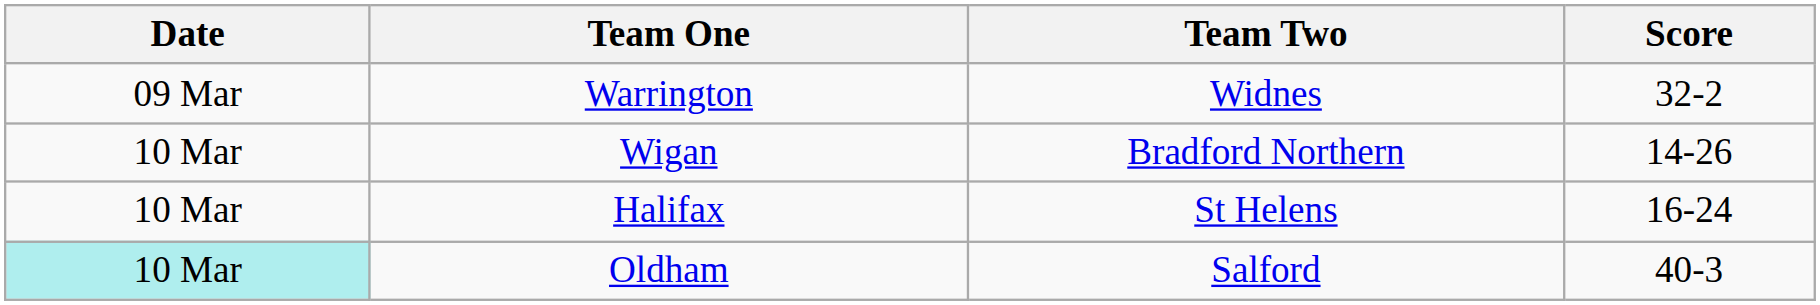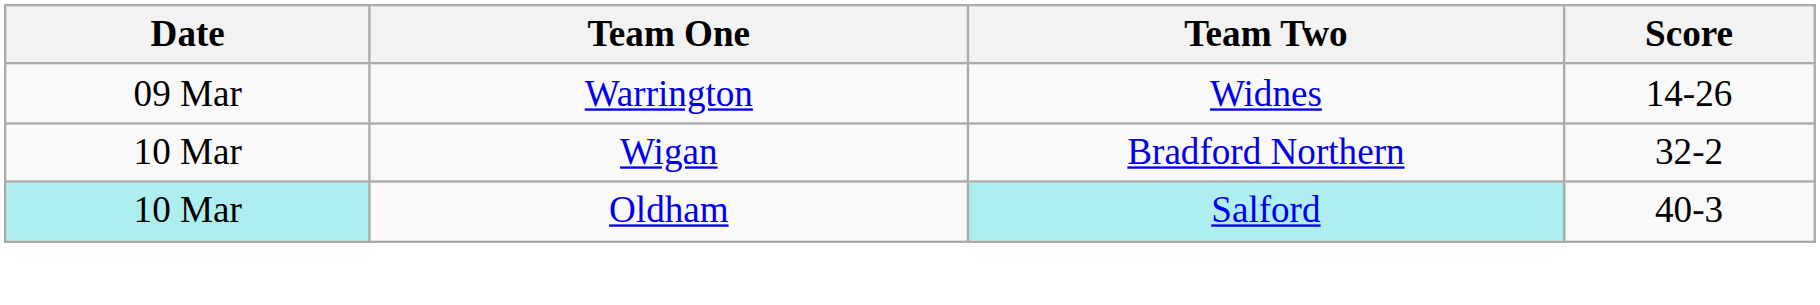 <table class="wikitable" style="text-align: center">
 <tr>
 <th width=150>Date</th>
 <th width=250>Team One</th>
 <th width=250>Team Two</th>
 <th width=100>Score</th>
 </tr>
 <tr>
 <td>09 Mar</td>
 <td><a href='#'>Warrington</a></td>
 <td><a href='#'>Widnes</a></td>
-<td>32-2</td>
+<td>14-26</td>
 </tr>
 <tr>
 <td>10 Mar</td>
 <td><a href='#'>Wigan</a></td>
 <td><a href='#'>Bradford Northern</a></td>
-<td>14-26</td>
-</tr>
-<tr>
-<td>10 Mar</td>
-<td><a href='#'>Halifax</a></td>
-<td><a href='#'>St Helens</a></td>
-<td>16-24</td>
+<td>32-2</td>
 </tr>
 <tr>
 <td style="background: paleturquoise;">10 Mar</td>
 <td><a href='#'>Oldham</a></td>
-<td><a href='#'>Salford</a></td>
+<td style="background: paleturquoise;"><a href='#'>Salford</a></td>
 <td>40-3</td>
 </tr>
 </table>
